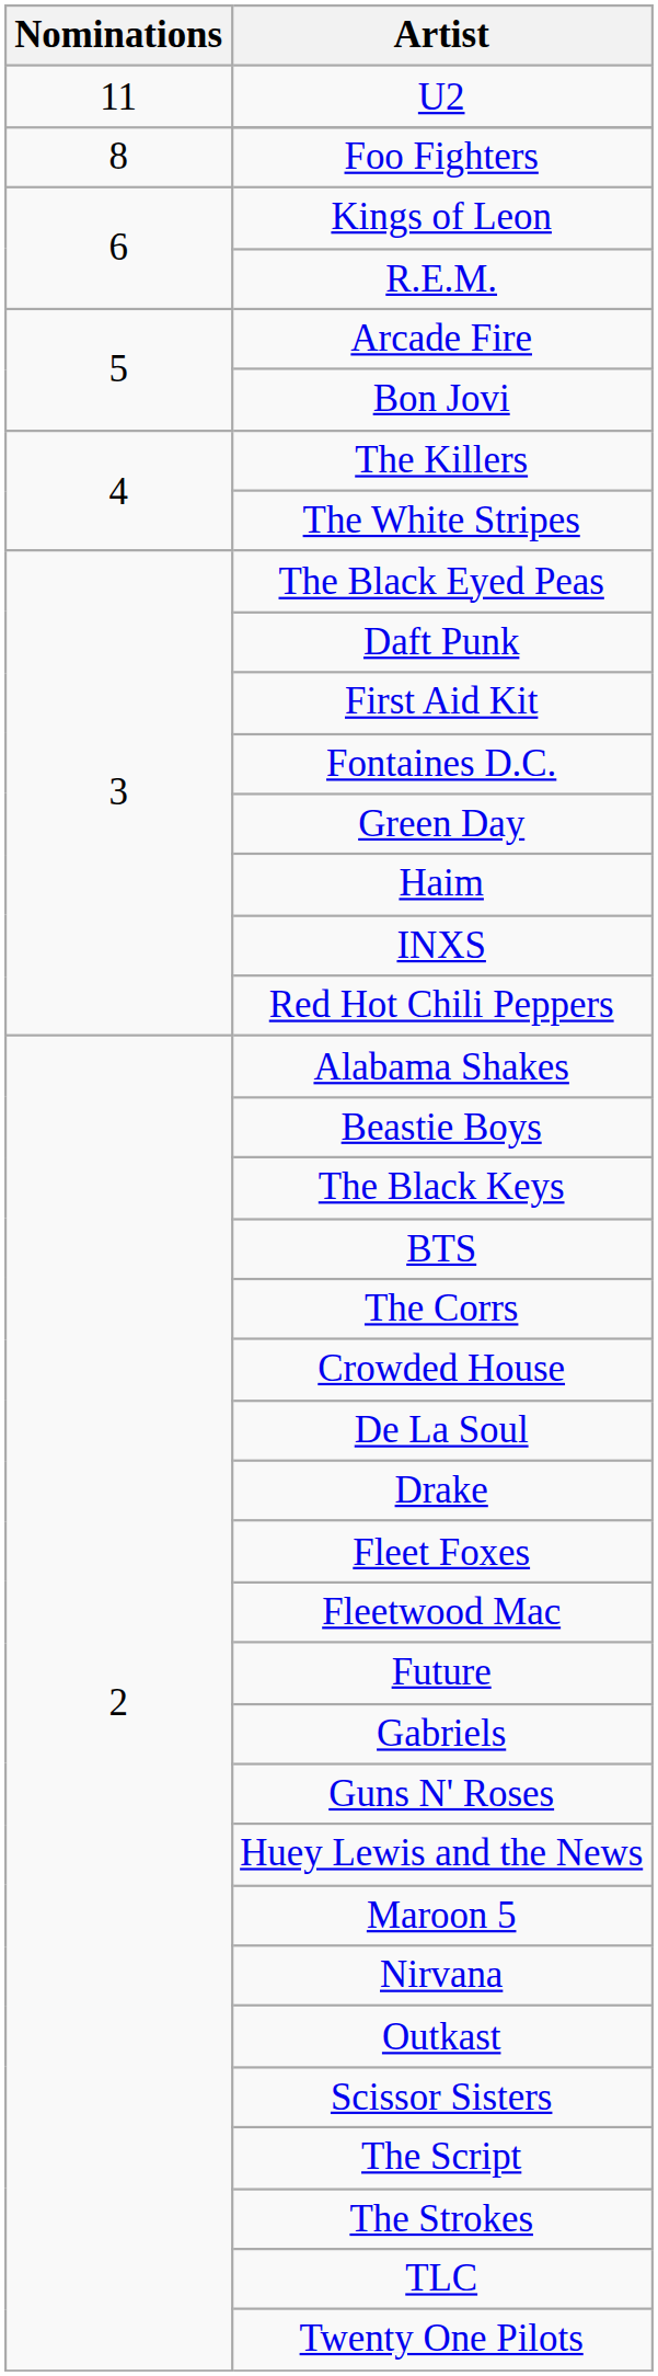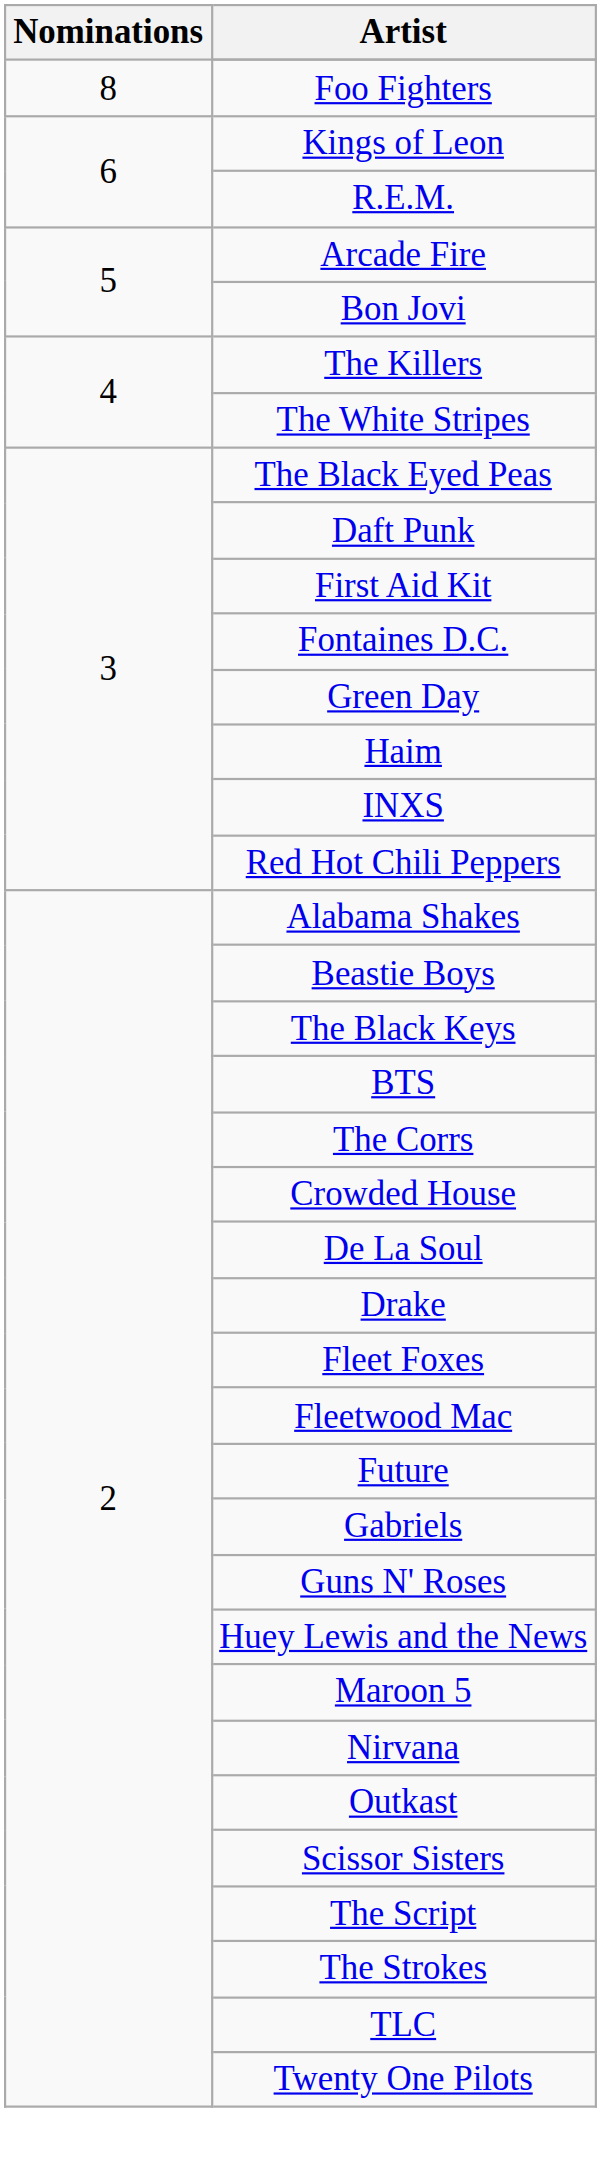 <table class="wikitable" rowspan="2" style="text-align:center;">
 <tr>
 <th scope="col" style="width:55px;">Nominations</th>
 <th scope="col" style="text-align:center;">Artist</th>
-</tr>
-<tr>
-<td>11</td>
-<td><a href='#'>U2</a></td>
 </tr>
 <tr>
 <td rowspan="2">8</td>
 </tr>
 <tr>
 <td><a href='#'>Foo Fighters</a></td>
 </tr>
 <tr>
 <td rowspan="2">6</td>
 <td><a href='#'>Kings of Leon</a></td>
 </tr>
 <tr>
 <td><a href='#'>R.E.M.</a></td>
 </tr>
 <tr>
 <td rowspan="2">5</td>
 <td><a href='#'>Arcade Fire</a></td>
 </tr>
 <tr>
 <td><a href='#'>Bon Jovi</a></td>
 </tr>
 <tr>
 <td rowspan="2">4</td>
 <td><a href='#'>The Killers</a></td>
 </tr>
 <tr>
 <td><a href='#'>The White Stripes</a></td>
 </tr>
 <tr>
 <td rowspan="8">3</td>
 <td><a href='#'>The Black Eyed Peas</a></td>
 </tr>
 <tr>
 <td><a href='#'>Daft Punk</a></td>
 </tr>
 <tr>
 <td><a href='#'>First Aid Kit</a></td>
 </tr>
 <tr>
 <td><a href='#'>Fontaines D.C.</a></td>
 </tr>
 <tr>
 <td><a href='#'>Green Day</a></td>
 </tr>
 <tr>
 <td><a href='#'>Haim</a></td>
 </tr>
 <tr>
 <td><a href='#'>INXS</a></td>
 </tr>
 <tr>
 <td><a href='#'>Red Hot Chili Peppers</a></td>
 </tr>
 <tr>
 <td rowspan="22">2</td>
 <td><a href='#'>Alabama Shakes</a></td>
 </tr>
 <tr>
 <td><a href='#'>Beastie Boys</a></td>
 </tr>
 <tr>
 <td><a href='#'>The Black Keys</a></td>
 </tr>
 <tr>
 <td><a href='#'>BTS</a></td>
 </tr>
 <tr>
 <td><a href='#'>The Corrs</a></td>
 </tr>
 <tr>
 <td><a href='#'>Crowded House</a></td>
 </tr>
 <tr>
 <td><a href='#'>De La Soul</a></td>
 </tr>
 <tr>
 <td><a href='#'>Drake</a></td>
 </tr>
 <tr>
 <td><a href='#'>Fleet Foxes</a></td>
 </tr>
 <tr>
 <td><a href='#'>Fleetwood Mac</a></td>
 </tr>
 <tr>
 <td><a href='#'>Future</a></td>
 </tr>
 <tr>
 <td><a href='#'>Gabriels</a></td>
 </tr>
 <tr>
 <td><a href='#'>Guns N' Roses</a></td>
 </tr>
 <tr>
 <td><a href='#'>Huey Lewis and the News</a></td>
 </tr>
 <tr>
 <td><a href='#'>Maroon 5</a></td>
 </tr>
 <tr>
 <td><a href='#'>Nirvana</a></td>
 </tr>
 <tr>
 <td><a href='#'>Outkast</a></td>
 </tr>
 <tr>
 <td><a href='#'>Scissor Sisters</a></td>
 </tr>
 <tr>
 <td><a href='#'>The Script</a></td>
 </tr>
 <tr>
 <td><a href='#'>The Strokes</a></td>
 </tr>
 <tr>
 <td><a href='#'>TLC</a></td>
 </tr>
 <tr>
 <td><a href='#'>Twenty One Pilots</a></td>
 </tr>
 </table>
